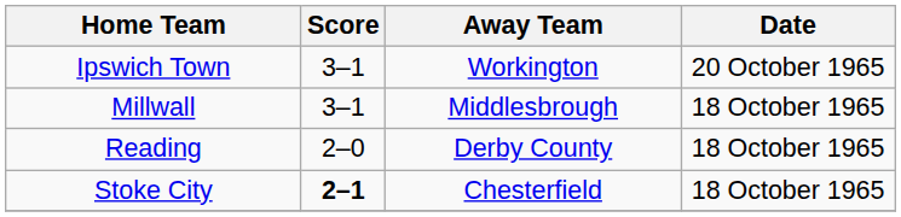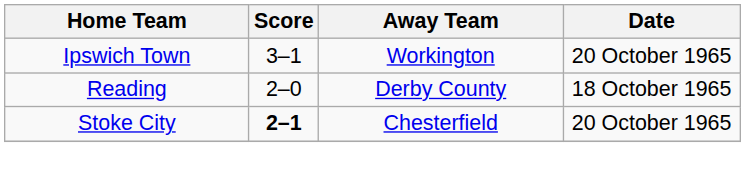 <table class="wikitable" style="text-align:center;">
 <tr>
 <th width=175>Home Team</th>
 <th width=20>Score</th>
 <th width=175>Away Team</th>
 <th width=125>Date</th>
 </tr>
 <tr>
 <td><a href='#'>Ipswich Town</a></td>
 <td>3–1</td>
 <td><a href='#'>Workington</a></td>
 <td>20 October 1965</td>
 </tr>
 <tr>
-<td><a href='#'>Millwall</a></td>
-<td>3–1</td>
-<td><a href='#'>Middlesbrough</a></td>
-<td>18 October 1965</td>
-</tr>
-<tr>
 <td><a href='#'>Reading</a></td>
 <td>2–0</td>
 <td><a href='#'>Derby County</a></td>
 <td>18 October 1965</td>
 </tr>
 <tr>
 <td><a href='#'>Stoke City</a></td>
 <td><strong>2–1</strong></td>
 <td><a href='#'>Chesterfield</a></td>
-<td>18 October 1965</td>
+<td>20 October 1965</td>
 </tr>
 <tr>
 </tr>
 </table>
